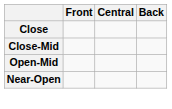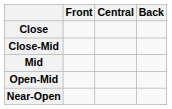 <table class="wikitable">
 <tr>
 <th></th>
 <th>Front</th>
 <th>Central</th>
 <th>Back</th>
 </tr>
 <tr>
 <th>Close</th>
 <td></td>
 <td></td>
 <td></td>
 </tr>
 <tr>
 <th>Close-Mid</th>
 <td></td>
 <td></td>
 <td></td>
 </tr>
 <tr>
+<th>Mid</th>
+<td></td>
+<td></td>
+<td></td>
+</tr>
+<tr>
 <th>Open-Mid</th>
 <td></td>
 <td></td>
 <td></td>
 </tr>
 <tr>
 <th>Near-Open</th>
 <td></td>
 <td></td>
 <td></td>
 </tr>
 </table>
